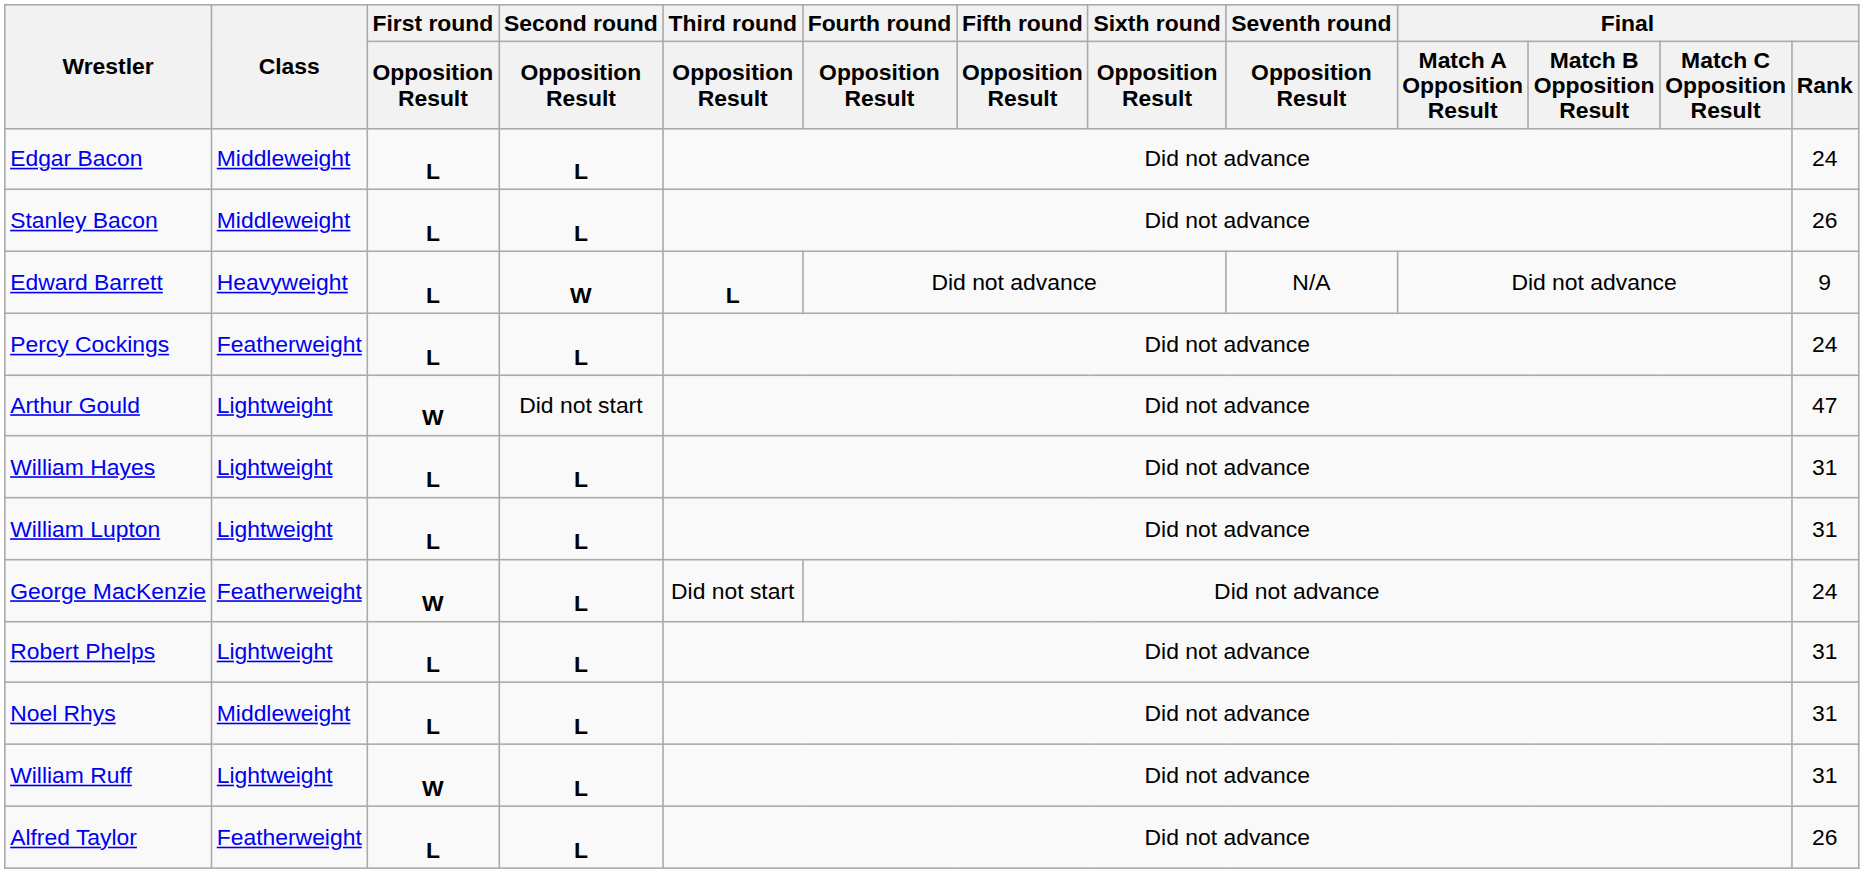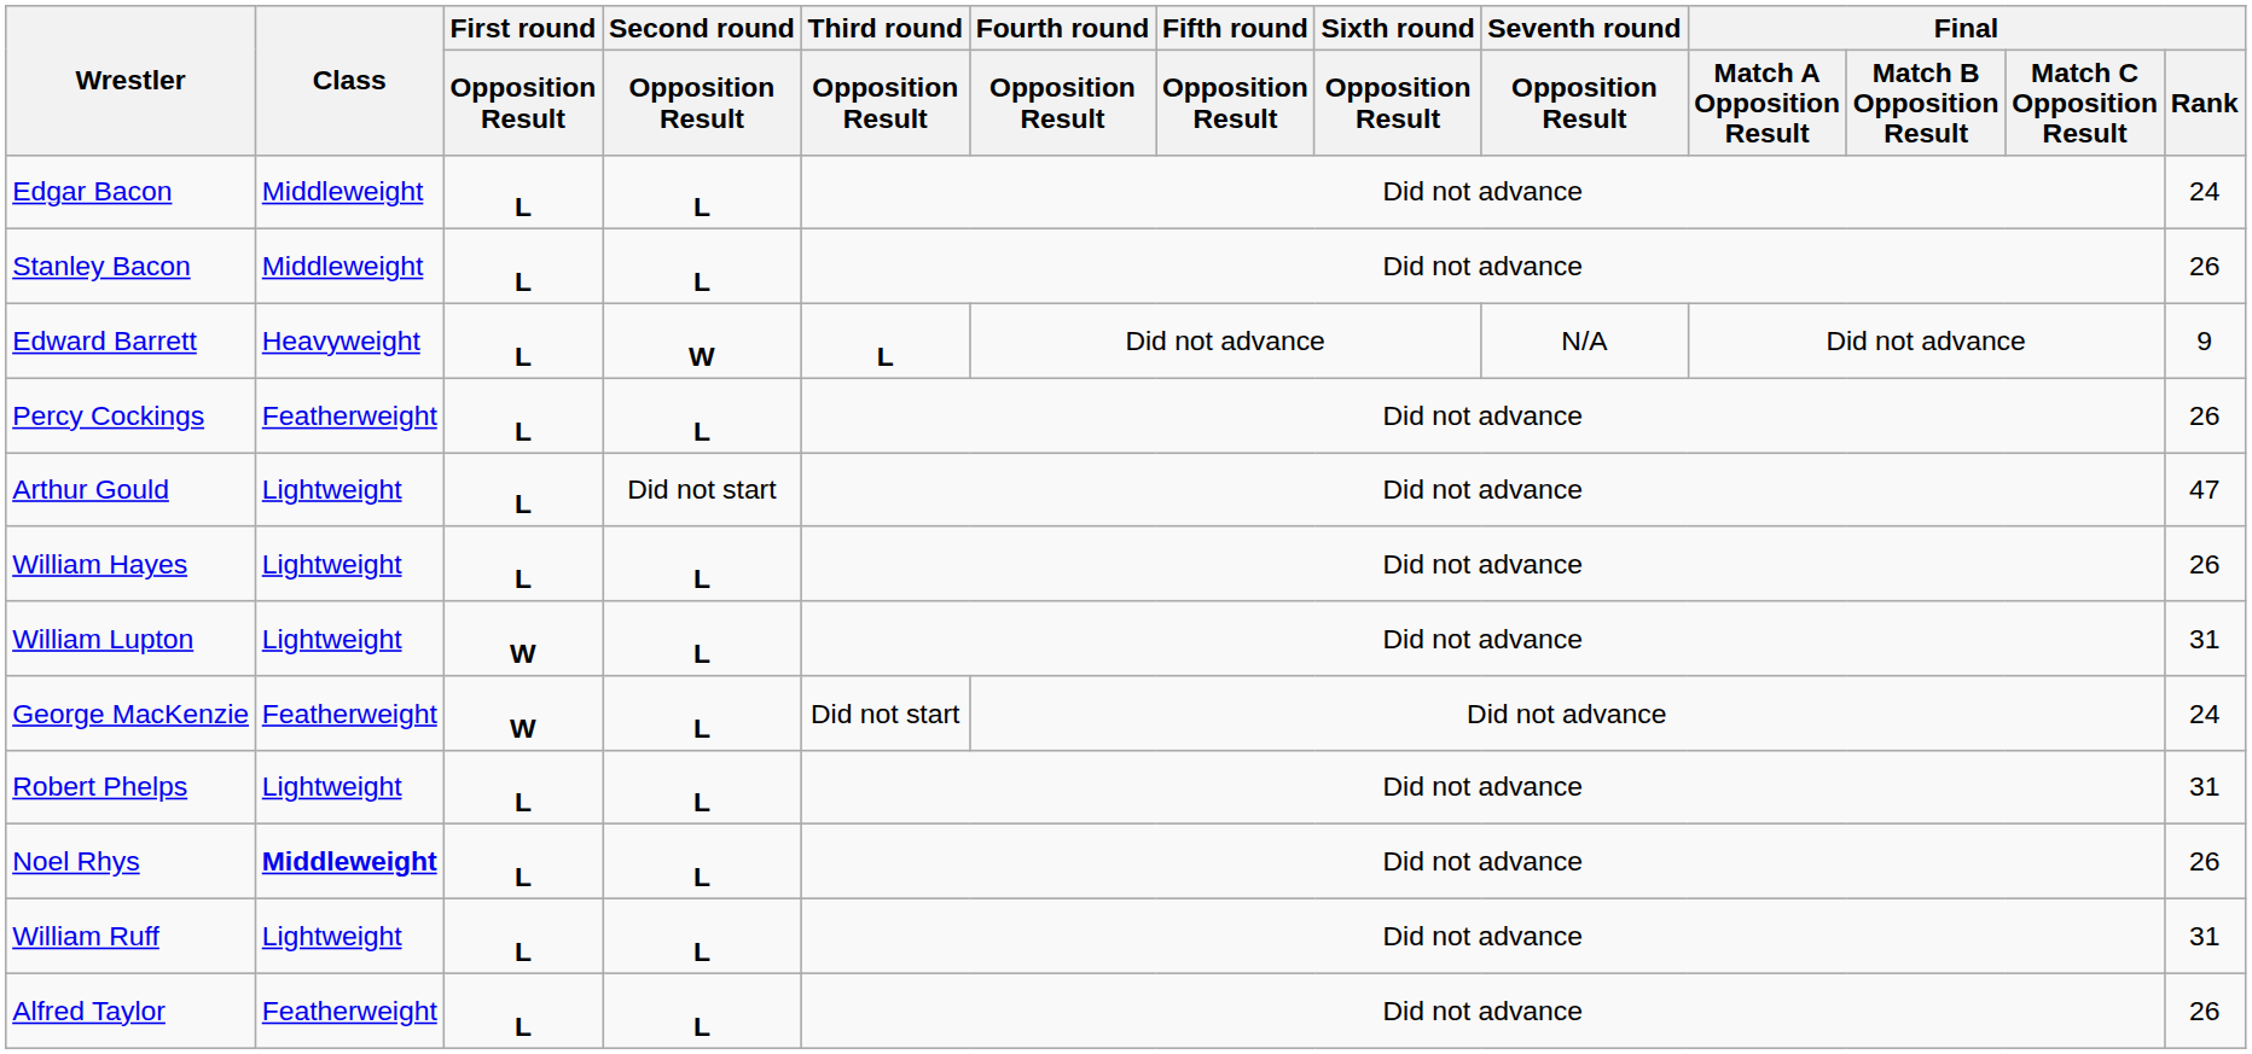 <table class=wikitable style="font-size:90%">
 <tr>
 <th rowspan="2">Wrestler</th>
 <th rowspan="2">Class</th>
 <th>First round</th>
 <th>Second round</th>
 <th>Third round</th>
 <th>Fourth round</th>
 <th>Fifth round</th>
 <th>Sixth round</th>
 <th>Seventh round</th>
 <th colspan="4">Final</th>
 </tr>
 <tr>
 <th>Opposition<br>Result</th>
 <th>Opposition<br>Result</th>
 <th>Opposition<br>Result</th>
 <th>Opposition<br>Result</th>
 <th>Opposition<br>Result</th>
 <th>Opposition<br>Result</th>
 <th>Opposition<br>Result</th>
 <th>Match A<br>Opposition<br>Result</th>
 <th>Match B<br>Opposition<br>Result</th>
 <th>Match C<br>Opposition<br>Result</th>
 <th>Rank</th>
 </tr>
 <tr>
 <td><a href='#'>Edgar Bacon</a></td>
 <td><a href='#'>Middleweight</a></td>
 <td align=center> <br> <strong>L</strong></td>
 <td align=center> <br> <strong>L</strong></td>
 <td align=center colspan=8>Did not advance</td>
 <td align=center>24</td>
 </tr>
 <tr>
 <td><a href='#'>Stanley Bacon</a></td>
 <td><a href='#'>Middleweight</a></td>
 <td align=center> <br> <strong>L</strong></td>
 <td align=center> <br> <strong>L</strong></td>
 <td align=center colspan=8>Did not advance</td>
 <td align=center>26</td>
 </tr>
 <tr>
 <td><a href='#'>Edward Barrett</a></td>
 <td><a href='#'>Heavyweight</a></td>
 <td align=center> <br> <strong>L</strong></td>
 <td align=center> <br> <strong>W</strong></td>
 <td align=center> <br> <strong>L</strong></td>
 <td align=center colspan=3>Did not advance</td>
 <td align=center>N/A</td>
 <td align=center colspan=3>Did not advance</td>
 <td align=center>9</td>
 </tr>
 <tr>
 <td><a href='#'>Percy Cockings</a></td>
 <td><a href='#'>Featherweight</a></td>
 <td align=center> <br> <strong>L</strong></td>
 <td align=center> <br> <strong>L</strong></td>
 <td align=center colspan=8>Did not advance</td>
-<td align=center>24</td>
+<td align=center>26</td>
 </tr>
 <tr>
 <td><a href='#'>Arthur Gould</a></td>
 <td><a href='#'>Lightweight</a></td>
-<td align=center> <br> <strong>W</strong></td>
+<td align=center> <br> <strong>L</strong></td>
 <td align=center>Did not start</td>
 <td align=center colspan=8>Did not advance</td>
 <td align=center>47</td>
 </tr>
 <tr>
 <td><a href='#'>William Hayes</a></td>
 <td><a href='#'>Lightweight</a></td>
 <td align=center> <br> <strong>L</strong></td>
 <td align=center> <br> <strong>L</strong></td>
 <td align=center colspan=8>Did not advance</td>
-<td align=center>31</td>
+<td align=center>26</td>
 </tr>
 <tr>
 <td><a href='#'>William Lupton</a></td>
 <td><a href='#'>Lightweight</a></td>
-<td align=center> <br> <strong>L</strong></td>
+<td align=center> <br> <strong>W</strong></td>
 <td align=center> <br> <strong>L</strong></td>
 <td align=center colspan=8>Did not advance</td>
 <td align=center>31</td>
 </tr>
 <tr>
 <td><a href='#'>George MacKenzie</a></td>
 <td><a href='#'>Featherweight</a></td>
 <td align=center> <br> <strong>W</strong></td>
 <td align=center> <br> <strong>L</strong></td>
 <td align=center>Did not start</td>
 <td align=center colspan=7>Did not advance</td>
 <td align=center>24</td>
 </tr>
 <tr>
 <td><a href='#'>Robert Phelps</a></td>
 <td><a href='#'>Lightweight</a></td>
 <td align=center> <br> <strong>L</strong></td>
 <td align=center> <br> <strong>L</strong></td>
 <td align=center colspan=8>Did not advance</td>
 <td align=center>31</td>
 </tr>
 <tr>
 <td><a href='#'>Noel Rhys</a></td>
-<td><a href='#'>Middleweight</a></td>
+<td><strong><a href='#'>Middleweight</a></strong></td>
 <td align=center> <br> <strong>L</strong></td>
 <td align=center> <br> <strong>L</strong></td>
 <td align=center colspan=8>Did not advance</td>
-<td align=center>31</td>
+<td align=center>26</td>
 </tr>
 <tr>
 <td><a href='#'>William Ruff</a></td>
 <td><a href='#'>Lightweight</a></td>
-<td align=center> <br> <strong>W</strong></td>
+<td align=center> <br> <strong>L</strong></td>
 <td align=center> <br> <strong>L</strong></td>
 <td align=center colspan=8>Did not advance</td>
 <td align=center>31</td>
 </tr>
 <tr>
 <td><a href='#'>Alfred Taylor</a></td>
 <td><a href='#'>Featherweight</a></td>
 <td align=center> <br> <strong>L</strong></td>
 <td align=center> <br> <strong>L</strong></td>
 <td align=center colspan=8>Did not advance</td>
 <td align=center>26</td>
 </tr>
 </table>
